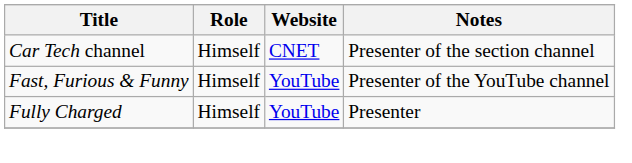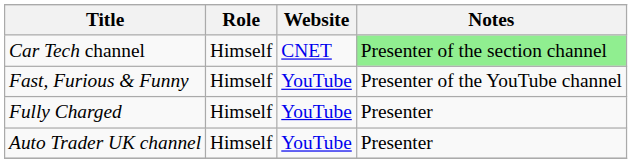 <table class="wikitable unsortable">
 <tr>
 </tr>
 <tr>
 <th>Title</th>
 <th>Role</th>
 <th>Website</th>
 <th>Notes</th>
 </tr>
 <tr>
 <td><em>Car Tech</em> channel</td>
 <td>Himself</td>
 <td><a href='#'>CNET</a></td>
-<td>Presenter of the section channel</td>
+<td style="background: lightgreen;">Presenter of the section channel</td>
 </tr>
 <tr>
 <td><em>Fast, Furious & Funny</em></td>
 <td>Himself</td>
 <td><a href='#'>YouTube</a></td>
 <td>Presenter of the YouTube channel</td>
 </tr>
 <tr>
 <td><em>Fully Charged</em></td>
 <td>Himself</td>
 <td><a href='#'>YouTube</a></td>
 <td>Presenter</td>
 </tr>
 <tr>
+<td><em>Auto Trader UK channel</em></td>
+<td>Himself</td>
+<td><a href='#'>YouTube</a></td>
+<td>Presenter</td>
+</tr>
+<tr>
 </tr>
 </table>
